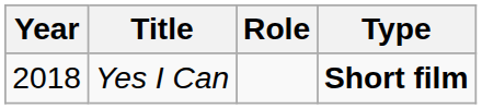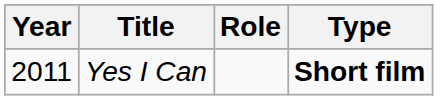 <table class="wikitable">
 <tr>
 <th>Year</th>
 <th>Title</th>
 <th>Role</th>
 <th>Type</th>
 </tr>
 <tr>
-<td>2018</td>
+<td>2011</td>
 <td><em>Yes I Can</em></td>
 <td></td>
 <td><strong>Short film</strong></td>
 </tr>
 </table>
